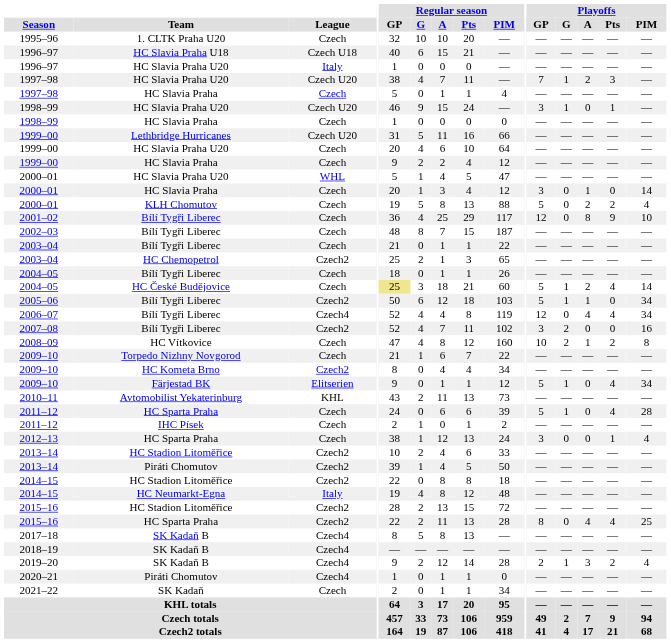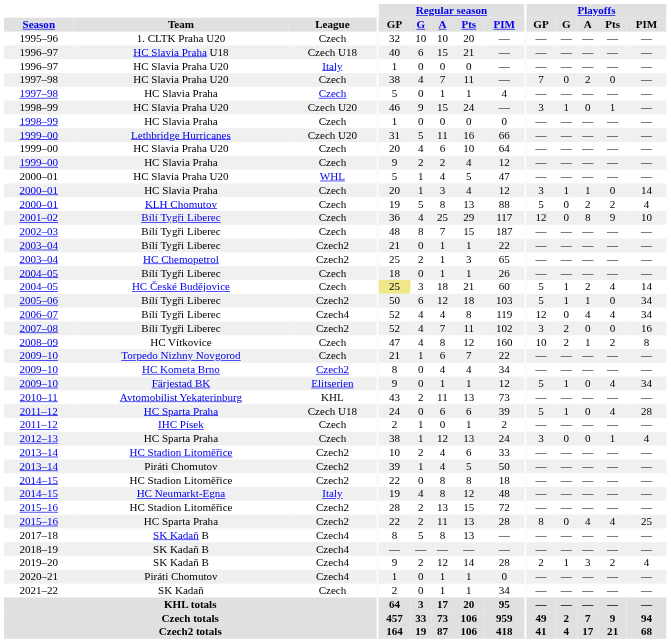 <table border="0" cellpadding="1" cellspacing="0" style="text-align:center; width:60em">
 <tr bgcolor="#e0e0e0">
 <th colspan="3" bgcolor="#ffffff"></th>
 <th rowspan="99" bgcolor="#ffffff"></th>
 <th colspan="5"><a href='#'>Regular season</a></th>
 <th rowspan="99" bgcolor="#ffffff"></th>
 <th colspan="5"><a href='#'>Playoffs</a></th>
 </tr>
 <tr bgcolor="#e0e0e0">
 <th><a href='#'>Season</a></th>
 <th>Team</th>
 <th>League</th>
 <th>GP</th>
 <th><a href='#'>G</a></th>
 <th><a href='#'>A</a></th>
 <th><a href='#'>Pts</a></th>
 <th><a href='#'>PIM</a></th>
 <th>GP</th>
 <th>G</th>
 <th>A</th>
 <th>Pts</th>
 <th>PIM</th>
 </tr>
 <tr>
 <td>1995–96</td>
 <td>1. CLTK Praha U20</td>
 <td>Czech</td>
 <td>32</td>
 <td>10</td>
 <td>10</td>
 <td>20</td>
 <td>—</td>
 <td>—</td>
 <td>—</td>
 <td>—</td>
 <td>—</td>
 <td>—</td>
 </tr>
 <tr bgcolor="#f0f0f0">
 <td>1996–97</td>
 <td><a href='#'>HC Slavia Praha</a> U18</td>
 <td>Czech U18</td>
 <td>40</td>
 <td>6</td>
 <td>15</td>
 <td>21</td>
 <td>—</td>
 <td>—</td>
 <td>—</td>
 <td>—</td>
 <td>—</td>
 <td>—</td>
 </tr>
 <tr>
 <td>1996–97</td>
 <td>HC Slavia Praha U20</td>
 <td><a href='#'>Italy</a></td>
 <td>1</td>
 <td>0</td>
 <td>0</td>
 <td>0</td>
 <td>—</td>
 <td>—</td>
 <td>—</td>
 <td>—</td>
 <td>—</td>
 <td>—</td>
 </tr>
 <tr bgcolor="#f0f0f0">
 <td>1997–98</td>
 <td>HC Slavia Praha U20</td>
-<td>Czech U20</td>
+<td>Czech</td>
 <td>38</td>
 <td>4</td>
 <td>7</td>
 <td>11</td>
 <td>—</td>
 <td>7</td>
-<td>1</td>
+<td>0</td>
 <td>2</td>
-<td>3</td>
+<td>0</td>
 <td>—</td>
 </tr>
 <tr>
 <td><a href='#'>1997–98</a></td>
 <td>HC Slavia Praha</td>
 <td><a href='#'>Czech</a></td>
 <td>5</td>
 <td>0</td>
 <td>1</td>
 <td>1</td>
 <td>4</td>
 <td>—</td>
 <td>—</td>
 <td>—</td>
 <td>—</td>
 <td>—</td>
 </tr>
 <tr bgcolor="#f0f0f0">
 <td>1998–99</td>
 <td>HC Slavia Praha U20</td>
 <td>Czech U20</td>
 <td>46</td>
 <td>9</td>
 <td>15</td>
 <td>24</td>
 <td>—</td>
 <td>3</td>
 <td>1</td>
 <td>0</td>
 <td>1</td>
 <td>—</td>
 </tr>
 <tr>
 <td><a href='#'>1998–99</a></td>
 <td>HC Slavia Praha</td>
 <td>Czech</td>
 <td>1</td>
 <td>0</td>
 <td>0</td>
 <td>0</td>
 <td>0</td>
 <td>—</td>
 <td>—</td>
 <td>—</td>
 <td>—</td>
 <td>—</td>
 </tr>
 <tr bgcolor="#f0f0f0">
 <td><a href='#'>1999–00</a></td>
 <td><a href='#'>Lethbridge Hurricanes</a></td>
 <td>Czech U20</td>
 <td>31</td>
 <td>5</td>
 <td>11</td>
 <td>16</td>
 <td>66</td>
 <td>—</td>
 <td>—</td>
 <td>—</td>
 <td>—</td>
 <td>—</td>
 </tr>
 <tr>
 <td>1999–00</td>
 <td>HC Slavia Praha U20</td>
 <td>Czech</td>
 <td>20</td>
 <td>4</td>
 <td>6</td>
 <td>10</td>
 <td>64</td>
 <td>—</td>
 <td>—</td>
 <td>—</td>
 <td>—</td>
 <td>—</td>
 </tr>
 <tr bgcolor="#f0f0f0">
 <td><a href='#'>1999–00</a></td>
 <td>HC Slavia Praha</td>
 <td>Czech</td>
 <td>9</td>
 <td>2</td>
 <td>2</td>
 <td>4</td>
 <td>12</td>
 <td>—</td>
 <td>—</td>
 <td>—</td>
 <td>—</td>
 <td>—</td>
 </tr>
 <tr>
 <td>2000–01</td>
 <td>HC Slavia Praha U20</td>
 <td><a href='#'>WHL</a></td>
 <td>5</td>
 <td>1</td>
 <td>4</td>
 <td>5</td>
 <td>47</td>
 <td>—</td>
 <td>—</td>
 <td>—</td>
 <td>—</td>
 <td>—</td>
 </tr>
 <tr bgcolor="#f0f0f0">
 <td><a href='#'>2000–01</a></td>
 <td>HC Slavia Praha</td>
 <td>Czech</td>
 <td>20</td>
 <td>1</td>
 <td>3</td>
 <td>4</td>
 <td>12</td>
 <td>3</td>
-<td>0</td>
+<td>1</td>
 <td>1</td>
 <td>0</td>
 <td>14</td>
 </tr>
 <tr>
 <td><a href='#'>2000–01</a></td>
 <td><a href='#'>KLH Chomutov</a></td>
 <td>Czech</td>
 <td>19</td>
 <td>5</td>
 <td>8</td>
 <td>13</td>
 <td>88</td>
 <td>5</td>
 <td>0</td>
 <td>2</td>
 <td>2</td>
 <td>4</td>
 </tr>
 <tr bgcolor="#f0f0f0">
 <td><a href='#'>2001–02</a></td>
 <td><a href='#'>Bílí Tygři Liberec</a></td>
 <td>Czech</td>
 <td>36</td>
 <td>4</td>
 <td>25</td>
 <td>29</td>
 <td>117</td>
 <td>12</td>
 <td>0</td>
 <td>8</td>
 <td>9</td>
 <td>10</td>
 </tr>
 <tr>
 <td><a href='#'>2002–03</a></td>
 <td>Bílí Tygři Liberec</td>
 <td>Czech</td>
 <td>48</td>
 <td>8</td>
 <td>7</td>
 <td>15</td>
 <td>187</td>
 <td>—</td>
 <td>—</td>
 <td>—</td>
 <td>—</td>
 <td>—</td>
 </tr>
 <tr bgcolor="#f0f0f0">
 <td><a href='#'>2003–04</a></td>
 <td>Bílí Tygři Liberec</td>
-<td>Czech</td>
+<td>Czech2</td>
 <td>21</td>
 <td>0</td>
 <td>1</td>
 <td>1</td>
 <td>22</td>
 <td>—</td>
 <td>—</td>
 <td>—</td>
 <td>—</td>
 <td>—</td>
 </tr>
 <tr>
 <td><a href='#'>2003–04</a></td>
 <td><a href='#'>HC Chemopetrol</a></td>
 <td>Czech2</td>
 <td>25</td>
 <td>2</td>
 <td>1</td>
 <td>3</td>
 <td>65</td>
 <td>—</td>
 <td>—</td>
 <td>—</td>
 <td>—</td>
 <td>—</td>
 </tr>
 <tr bgcolor="#f0f0f0">
 <td><a href='#'>2004–05</a></td>
 <td>Bílí Tygři Liberec</td>
 <td>Czech</td>
 <td>18</td>
 <td>0</td>
 <td>1</td>
 <td>1</td>
 <td>26</td>
 <td>—</td>
 <td>—</td>
 <td>—</td>
 <td>—</td>
 <td>—</td>
 </tr>
 <tr>
 <td><a href='#'>2004–05</a></td>
 <td><a href='#'>HC České Budějovice</a></td>
 <td>Czech</td>
 <td style="background: khaki;">25</td>
 <td>3</td>
 <td>18</td>
 <td>21</td>
 <td>60</td>
 <td>5</td>
 <td>1</td>
 <td>2</td>
 <td>4</td>
 <td>14</td>
 </tr>
 <tr bgcolor="#f0f0f0">
 <td><a href='#'>2005–06</a></td>
 <td>Bílí Tygři Liberec</td>
 <td>Czech2</td>
 <td>50</td>
 <td>6</td>
 <td>12</td>
 <td>18</td>
 <td>103</td>
 <td>5</td>
 <td>1</td>
 <td>1</td>
 <td>0</td>
 <td>34</td>
 </tr>
 <tr>
 <td><a href='#'>2006–07</a></td>
 <td>Bílí Tygři Liberec</td>
 <td>Czech4</td>
 <td>52</td>
 <td>4</td>
 <td>4</td>
 <td>8</td>
 <td>119</td>
 <td>12</td>
 <td>0</td>
 <td>4</td>
 <td>4</td>
 <td>34</td>
 </tr>
 <tr bgcolor="#f0f0f0">
 <td><a href='#'>2007–08</a></td>
 <td>Bílí Tygři Liberec</td>
 <td>Czech2</td>
 <td>52</td>
 <td>4</td>
 <td>7</td>
 <td>11</td>
 <td>102</td>
 <td>3</td>
 <td>2</td>
 <td>0</td>
 <td>0</td>
 <td>16</td>
 </tr>
 <tr>
 <td><a href='#'>2008–09</a></td>
 <td>HC Vítkovice</td>
 <td>Czech</td>
 <td>47</td>
 <td>4</td>
 <td>8</td>
 <td>12</td>
 <td>160</td>
 <td>10</td>
 <td>2</td>
 <td>1</td>
 <td>2</td>
 <td>8</td>
 </tr>
 <tr bgcolor="#f0f0f0">
 <td><a href='#'>2009–10</a></td>
 <td><a href='#'>Torpedo Nizhny Novgorod</a></td>
 <td>Czech</td>
 <td>21</td>
 <td>1</td>
 <td>6</td>
 <td>7</td>
 <td>22</td>
 <td>—</td>
 <td>—</td>
 <td>—</td>
 <td>—</td>
 <td>—</td>
 </tr>
 <tr>
 <td><a href='#'>2009–10</a></td>
 <td><a href='#'>HC Kometa Brno</a></td>
 <td><a href='#'>Czech2</a></td>
 <td>8</td>
 <td>0</td>
 <td>4</td>
 <td>4</td>
 <td>34</td>
 <td>—</td>
 <td>—</td>
 <td>—</td>
 <td>—</td>
 <td>—</td>
 </tr>
 <tr bgcolor="#f0f0f0">
 <td><a href='#'>2009–10</a></td>
 <td><a href='#'>Färjestad BK</a></td>
 <td><a href='#'>Elitserien</a></td>
 <td>9</td>
 <td>0</td>
 <td>1</td>
 <td>1</td>
 <td>12</td>
 <td>5</td>
 <td>1</td>
 <td>0</td>
 <td>4</td>
 <td>34</td>
 </tr>
 <tr>
 <td><a href='#'>2010–11</a></td>
 <td><a href='#'>Avtomobilist Yekaterinburg</a></td>
 <td>KHL</td>
 <td>43</td>
 <td>2</td>
 <td>11</td>
 <td>13</td>
 <td>73</td>
 <td>—</td>
 <td>—</td>
 <td>—</td>
 <td>—</td>
 <td>—</td>
 </tr>
 <tr bgcolor="#f0f0f0">
 <td><a href='#'>2011–12</a></td>
 <td><a href='#'>HC Sparta Praha</a></td>
-<td>Czech</td>
+<td>Czech U18</td>
 <td>24</td>
 <td>0</td>
 <td>6</td>
 <td>6</td>
 <td>39</td>
 <td>5</td>
 <td>1</td>
 <td>0</td>
 <td>4</td>
 <td>28</td>
 </tr>
 <tr>
 <td><a href='#'>2011–12</a></td>
 <td><a href='#'>IHC Písek</a></td>
 <td>Czech</td>
 <td>2</td>
 <td>1</td>
 <td>0</td>
 <td>1</td>
 <td>2</td>
 <td>—</td>
 <td>—</td>
 <td>—</td>
 <td>—</td>
 <td>—</td>
 </tr>
 <tr bgcolor="#f0f0f0">
 <td><a href='#'>2012–13</a></td>
 <td>HC Sparta Praha</td>
 <td>Czech</td>
 <td>38</td>
 <td>1</td>
 <td>12</td>
 <td>13</td>
 <td>24</td>
 <td>3</td>
 <td>0</td>
 <td>0</td>
 <td>1</td>
 <td>4</td>
 </tr>
 <tr>
 <td><a href='#'>2013–14</a></td>
 <td><a href='#'>HC Stadion Litoměřice</a></td>
 <td>Czech2</td>
 <td>10</td>
 <td>2</td>
 <td>4</td>
 <td>6</td>
 <td>33</td>
 <td>—</td>
 <td>—</td>
 <td>—</td>
 <td>—</td>
 <td>—</td>
 </tr>
 <tr bgcolor="#f0f0f0">
 <td><a href='#'>2013–14</a></td>
 <td>Piráti Chomutov</td>
 <td>Czech2</td>
 <td>39</td>
 <td>1</td>
 <td>4</td>
 <td>5</td>
 <td>50</td>
 <td>—</td>
 <td>—</td>
 <td>—</td>
 <td>—</td>
 <td>—</td>
 </tr>
 <tr>
 <td><a href='#'>2014–15</a></td>
 <td>HC Stadion Litoměřice</td>
 <td>Czech2</td>
 <td>22</td>
 <td>0</td>
 <td>8</td>
 <td>8</td>
 <td>18</td>
 <td>—</td>
 <td>—</td>
 <td>—</td>
 <td>—</td>
 <td>—</td>
 </tr>
 <tr bgcolor="#f0f0f0">
 <td><a href='#'>2014–15</a></td>
 <td><a href='#'>HC Neumarkt-Egna</a></td>
 <td><a href='#'>Italy</a></td>
 <td>19</td>
 <td>4</td>
 <td>8</td>
 <td>12</td>
 <td>48</td>
 <td>—</td>
 <td>—</td>
 <td>—</td>
 <td>—</td>
 <td>—</td>
 </tr>
 <tr>
 <td><a href='#'>2015–16</a></td>
 <td>HC Stadion Litoměřice</td>
 <td>Czech2</td>
 <td>28</td>
 <td>2</td>
 <td>13</td>
 <td>15</td>
 <td>72</td>
 <td>—</td>
 <td>—</td>
 <td>—</td>
 <td>—</td>
 <td>—</td>
 </tr>
 <tr bgcolor="#f0f0f0">
 <td><a href='#'>2015–16</a></td>
 <td>HC Sparta Praha</td>
 <td>Czech2</td>
 <td>22</td>
 <td>2</td>
 <td>11</td>
 <td>13</td>
 <td>28</td>
 <td>8</td>
 <td>0</td>
 <td>4</td>
 <td>4</td>
 <td>25</td>
 </tr>
 <tr>
 <td>2017–18</td>
 <td><a href='#'>SK Kadaň</a> B</td>
 <td>Czech4</td>
 <td>8</td>
 <td>5</td>
 <td>8</td>
 <td>13</td>
 <td>—</td>
 <td>—</td>
 <td>—</td>
 <td>—</td>
 <td>—</td>
 <td>—</td>
 </tr>
 <tr bgcolor="#f0f0f0">
 <td>2018–19</td>
 <td>SK Kadaň B</td>
 <td>Czech4</td>
 <td>—</td>
 <td>—</td>
 <td>—</td>
 <td>—</td>
 <td>—</td>
 <td>—</td>
 <td>—</td>
 <td>—</td>
 <td>—</td>
 <td>—</td>
 </tr>
 <tr>
 <td>2019–20</td>
 <td>SK Kadaň B</td>
 <td>Czech4</td>
 <td>9</td>
 <td>2</td>
 <td>12</td>
 <td>14</td>
 <td>28</td>
 <td>2</td>
 <td>1</td>
 <td>3</td>
 <td>2</td>
 <td>4</td>
 </tr>
 <tr bgcolor="#f0f0f0">
 <td>2020–21</td>
 <td>Piráti Chomutov</td>
 <td>Czech4</td>
 <td>1</td>
 <td>0</td>
 <td>1</td>
 <td>1</td>
 <td>0</td>
 <td>—</td>
 <td>—</td>
 <td>—</td>
 <td>—</td>
 <td>—</td>
 </tr>
 <tr>
 <td>2021–22</td>
 <td>SK Kadaň</td>
 <td>Czech</td>
 <td>2</td>
 <td>0</td>
 <td>1</td>
 <td>1</td>
 <td>34</td>
 <td>—</td>
 <td>—</td>
 <td>—</td>
 <td>—</td>
 <td>—</td>
 </tr>
 <tr>
 </tr>
 <tr ALIGN="center" bgcolor="#e0e0e0">
 <th colspan="3">KHL totals</th>
 <th ALIGN="center">64</th>
 <th ALIGN="center">3</th>
 <th ALIGN="center">17</th>
 <th ALIGN="center">20</th>
 <th ALIGN="center">95</th>
 <th ALIGN="center">—</th>
 <th ALIGN="center">—</th>
 <th ALIGN="center">—</th>
 <th ALIGN="center">—</th>
 <th ALIGN="center">—</th>
 </tr>
 <tr>
 </tr>
 <tr ALIGN="center" bgcolor="#e0e0e0">
 <th colspan="3">Czech totals</th>
 <th ALIGN="center">457</th>
 <th ALIGN="center">33</th>
 <th ALIGN="center">73</th>
 <th ALIGN="center">106</th>
 <th ALIGN="center">959</th>
 <th ALIGN="center">49</th>
 <th ALIGN="center">2</th>
 <th ALIGN="center">7</th>
 <th ALIGN="center">9</th>
 <th ALIGN="center">94</th>
 </tr>
 <tr>
 </tr>
 <tr ALIGN="center" bgcolor="#e0e0e0">
 <th colspan="3">Czech2 totals</th>
 <th ALIGN="center">164</th>
 <th ALIGN="center">19</th>
 <th ALIGN="center">87</th>
 <th ALIGN="center">106</th>
 <th ALIGN="center">418</th>
 <th ALIGN="center">41</th>
 <th ALIGN="center">4</th>
 <th ALIGN="center">17</th>
 <th ALIGN="center">21</th>
 <th ALIGN="center">68</th>
 </tr>
 </table>
